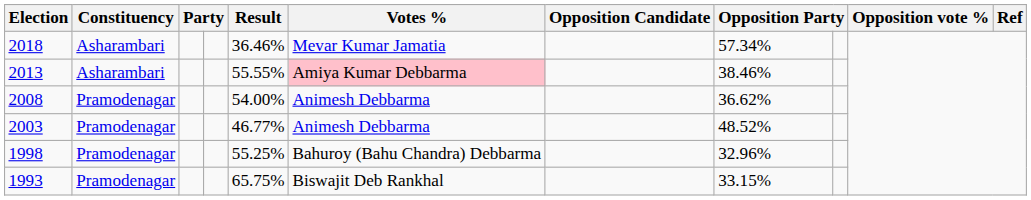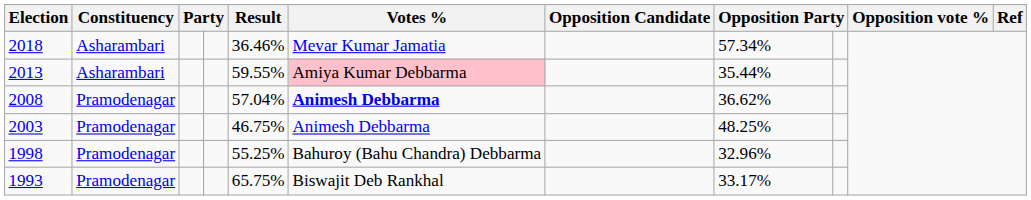 <table class="wikitable sortable">
 <tr>
 <th>Election</th>
 <th>Constituency</th>
 <th colspan="2">Party</th>
 <th>Result</th>
 <th>Votes %</th>
 <th>Opposition Candidate</th>
 <th colspan="2">Opposition Party</th>
 <th>Opposition vote %</th>
 <th>Ref</th>
 </tr>
 <tr>
 <td><a href='#'>2018</a></td>
 <td><a href='#'>Asharambari</a></td>
 <td></td>
 <td></td>
 <td>36.46%</td>
 <td><a href='#'>Mevar Kumar Jamatia</a></td>
 <td></td>
 <td>57.34%</td>
 <td></td>
 </tr>
 <tr>
 <td><a href='#'>2013</a></td>
 <td><a href='#'>Asharambari</a></td>
 <td></td>
 <td></td>
-<td>55.55%</td>
+<td>59.55%</td>
 <td style="background: pink;">Amiya Kumar Debbarma</td>
 <td></td>
-<td>38.46%</td>
+<td>35.44%</td>
 <td></td>
 </tr>
 <tr>
 <td><a href='#'>2008</a></td>
 <td><a href='#'>Pramodenagar</a></td>
 <td></td>
 <td></td>
-<td>54.00%</td>
-<td><a href='#'>Animesh Debbarma</a></td>
+<td>57.04%</td>
+<td><strong><a href='#'>Animesh Debbarma</a></strong></td>
 <td></td>
 <td>36.62%</td>
 <td></td>
 </tr>
 <tr>
 <td><a href='#'>2003</a></td>
 <td><a href='#'>Pramodenagar</a></td>
 <td></td>
 <td></td>
-<td>46.77%</td>
+<td>46.75%</td>
 <td><a href='#'>Animesh Debbarma</a></td>
 <td></td>
-<td>48.52%</td>
+<td>48.25%</td>
 <td></td>
 </tr>
 <tr>
 <td><a href='#'>1998</a></td>
 <td><a href='#'>Pramodenagar</a></td>
 <td></td>
 <td></td>
 <td>55.25%</td>
 <td>Bahuroy (Bahu Chandra) Debbarma</td>
 <td></td>
 <td>32.96%</td>
 <td></td>
 </tr>
 <tr>
 <td><a href='#'>1993</a></td>
 <td><a href='#'>Pramodenagar</a></td>
 <td></td>
 <td></td>
 <td>65.75%</td>
 <td>Biswajit Deb Rankhal</td>
 <td></td>
-<td>33.15%</td>
+<td>33.17%</td>
 <td></td>
 </tr>
 </table>
